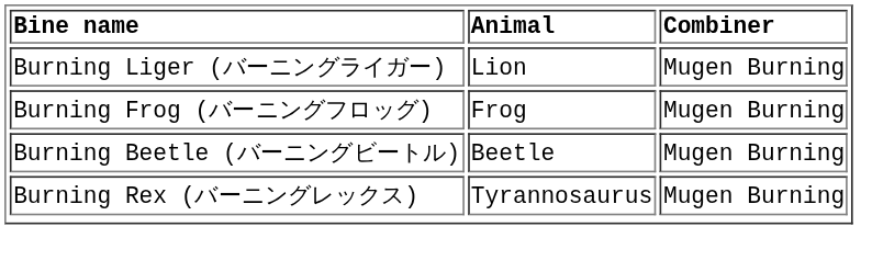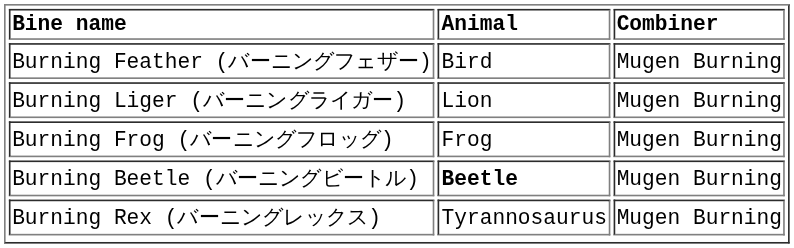 <table border=1>
 <tr>
 <td><strong>Bine name</strong></td>
 <td><strong>Animal</strong></td>
 <td><strong>Combiner</strong></td>
+</tr>
+<tr>
+<td>Burning Feather (バーニングフェザー)</td>
+<td>Bird</td>
+<td>Mugen Burning</td>
 </tr>
 <tr>
 <td>Burning Liger (バーニングライガー)</td>
 <td>Lion</td>
 <td>Mugen Burning</td>
 </tr>
 <tr>
 <td>Burning Frog (バーニングフロッグ)</td>
 <td>Frog</td>
 <td>Mugen Burning</td>
 </tr>
 <tr>
 <td>Burning Beetle (バーニングビートル)</td>
-<td>Beetle</td>
+<td><strong>Beetle</strong></td>
 <td>Mugen Burning</td>
 </tr>
 <tr>
 <td>Burning Rex (バーニングレックス)</td>
 <td>Tyrannosaurus</td>
 <td>Mugen Burning</td>
 </tr>
 <tr>
 </tr>
 </table>
